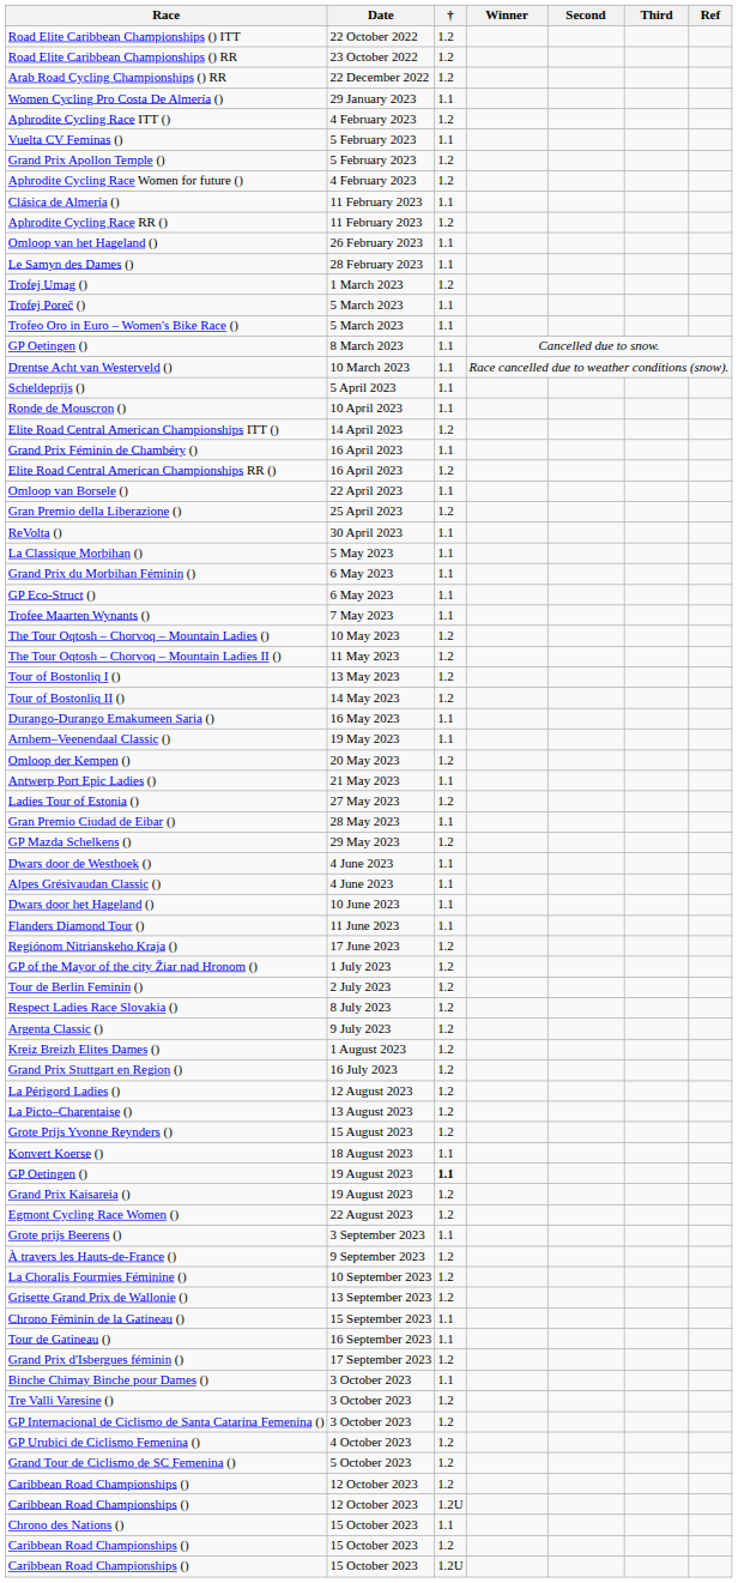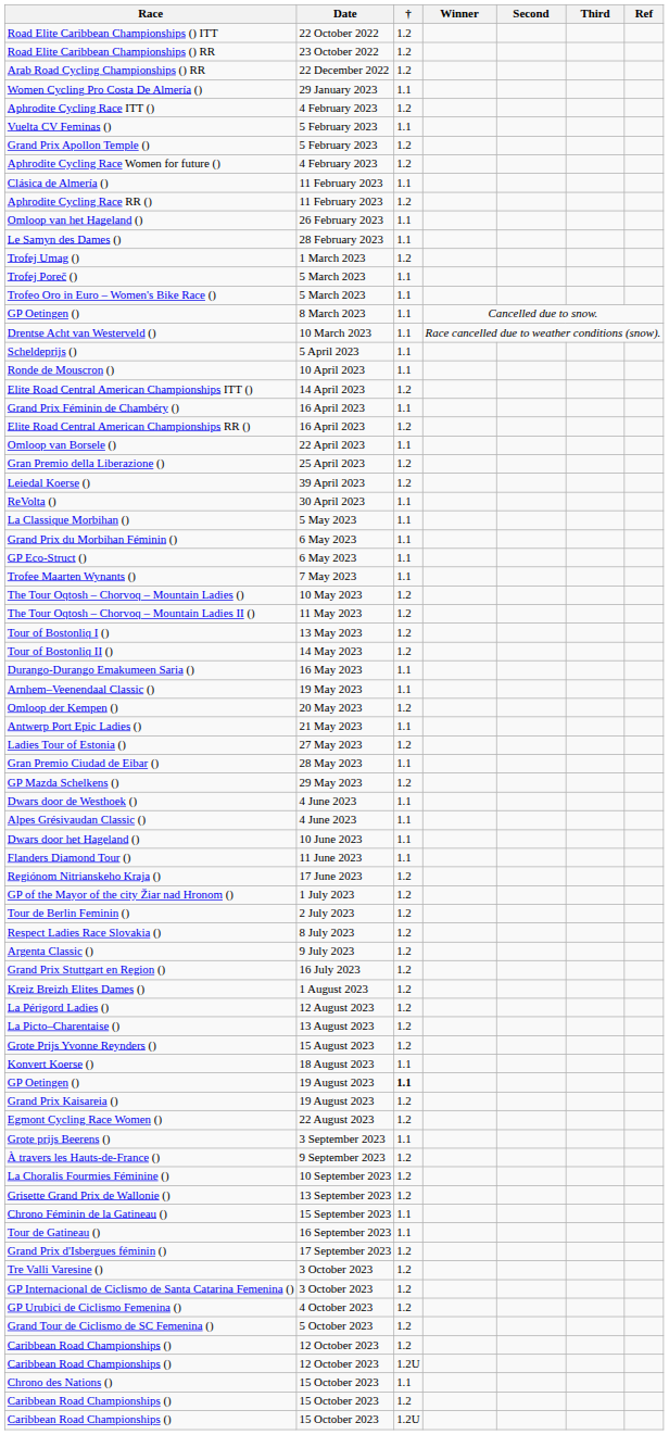 <table class="wikitable sortable">
 <tr>
 <th>Race</th>
 <th>Date</th>
 <th> †</th>
 <th>Winner</th>
 <th>Second</th>
 <th>Third</th>
 <th>Ref</th>
 </tr>
 <tr>
 <td> <a href='#'>Road Elite Caribbean Championships</a> () ITT</td>
 <td>22 October 2022</td>
 <td>1.2</td>
 <td></td>
 <td></td>
 <td></td>
 <td align=center></td>
 </tr>
 <tr>
 <td> <a href='#'>Road Elite Caribbean Championships</a> () RR</td>
 <td>23 October 2022</td>
 <td>1.2</td>
 <td></td>
 <td></td>
 <td></td>
 <td align=center></td>
 </tr>
 <tr>
 <td> <a href='#'>Arab Road Cycling Championships</a> () RR</td>
 <td>22 December 2022</td>
 <td>1.2</td>
 <td></td>
 <td></td>
 <td></td>
 <td align=center></td>
 </tr>
 <tr>
 <td> <a href='#'>Women Cycling Pro Costa De Almería</a> ()</td>
 <td>29 January 2023</td>
 <td>1.1</td>
 <td></td>
 <td></td>
 <td></td>
 <td align=center></td>
 </tr>
 <tr>
 <td> <a href='#'>Aphrodite Cycling Race</a> ITT ()</td>
 <td>4 February 2023</td>
 <td>1.2</td>
 <td></td>
 <td></td>
 <td></td>
 <td align=center></td>
 </tr>
 <tr>
 <td> <a href='#'>Vuelta CV Feminas</a> ()</td>
 <td>5 February 2023</td>
 <td>1.1</td>
 <td></td>
 <td></td>
 <td></td>
 <td align=center></td>
 </tr>
 <tr>
 <td> <a href='#'>Grand Prix Apollon Temple</a> ()</td>
 <td>5 February 2023</td>
 <td>1.2</td>
 <td></td>
 <td></td>
 <td></td>
 <td align=center></td>
 </tr>
 <tr>
 <td> <a href='#'>Aphrodite Cycling Race</a> Women for future ()</td>
 <td>4 February 2023</td>
 <td>1.2</td>
 <td></td>
 <td></td>
 <td></td>
 <td align=center></td>
 </tr>
 <tr>
 <td> <a href='#'>Clásica de Almería</a> ()</td>
 <td>11 February 2023</td>
 <td>1.1</td>
 <td></td>
 <td></td>
 <td></td>
 <td align=center></td>
 </tr>
 <tr>
 <td> <a href='#'>Aphrodite Cycling Race</a> RR ()</td>
 <td>11 February 2023</td>
 <td>1.2</td>
 <td></td>
 <td></td>
 <td></td>
 <td align=center></td>
 </tr>
 <tr>
 <td> <a href='#'>Omloop van het Hageland</a> ()</td>
 <td>26 February 2023</td>
 <td>1.1</td>
 <td></td>
 <td></td>
 <td></td>
 <td align=center></td>
 </tr>
 <tr>
 <td> <a href='#'>Le Samyn des Dames</a> ()</td>
 <td>28 February 2023</td>
 <td>1.1</td>
 <td></td>
 <td></td>
 <td></td>
 <td align=center></td>
 </tr>
 <tr>
 <td> <a href='#'>Trofej Umag</a> ()</td>
 <td>1 March 2023</td>
 <td>1.2</td>
 <td></td>
 <td></td>
 <td></td>
 <td align=center></td>
 </tr>
 <tr>
 <td> <a href='#'>Trofej Poreč</a> ()</td>
 <td>5 March 2023</td>
 <td>1.1</td>
 <td></td>
 <td></td>
 <td></td>
 <td align=center></td>
 </tr>
 <tr>
 <td> <a href='#'>Trofeo Oro in Euro – Women's Bike Race</a> ()</td>
 <td>5 March 2023</td>
 <td>1.1</td>
 <td></td>
 <td></td>
 <td></td>
 <td align=center></td>
 </tr>
 <tr>
 <td> <a href='#'>GP Oetingen</a> ()</td>
 <td>8 March 2023</td>
 <td>1.1</td>
 <td colspan="4" align="center"><em>Cancelled due to snow.</em></td>
 </tr>
 <tr>
 <td> <a href='#'>Drentse Acht van Westerveld</a> ()</td>
 <td>10 March 2023</td>
 <td>1.1</td>
 <td colspan="4" align="center"><em>Race cancelled due to weather conditions (snow).</em></td>
 </tr>
 <tr>
 <td> <a href='#'>Scheldeprijs</a> ()</td>
 <td>5 April 2023</td>
 <td>1.1</td>
 <td></td>
 <td></td>
 <td></td>
 <td align=center></td>
 </tr>
 <tr>
 <td> <a href='#'>Ronde de Mouscron</a> ()</td>
 <td>10 April 2023</td>
 <td>1.1</td>
 <td></td>
 <td></td>
 <td></td>
 <td align=center></td>
 </tr>
 <tr>
 <td> <a href='#'>Elite Road Central American Championships</a> ITT ()</td>
 <td>14 April 2023</td>
 <td>1.2</td>
 <td></td>
 <td></td>
 <td></td>
 <td align=center></td>
 </tr>
 <tr>
 <td> <a href='#'>Grand Prix Féminin de Chambéry</a> ()</td>
 <td>16 April 2023</td>
 <td>1.1</td>
 <td></td>
 <td></td>
 <td></td>
 <td align=center></td>
 </tr>
 <tr>
 <td> <a href='#'>Elite Road Central American Championships</a> RR ()</td>
 <td>16 April 2023</td>
 <td>1.2</td>
 <td></td>
 <td></td>
 <td></td>
 <td align=center></td>
 </tr>
 <tr>
 <td> <a href='#'>Omloop van Borsele</a> ()</td>
 <td>22 April 2023</td>
 <td>1.1</td>
 <td></td>
 <td></td>
 <td></td>
 <td align=center></td>
 </tr>
 <tr>
 <td> <a href='#'>Gran Premio della Liberazione</a> ()</td>
 <td>25 April 2023</td>
+<td>1.2</td>
+<td></td>
+<td></td>
+<td></td>
+<td align=center></td>
+</tr>
+<tr>
+<td> <a href='#'>Leiedal Koerse</a> ()</td>
+<td>39 April 2023</td>
 <td>1.2</td>
 <td></td>
 <td></td>
 <td></td>
 <td align=center></td>
 </tr>
 <tr>
 <td> <a href='#'>ReVolta</a> ()</td>
 <td>30 April 2023</td>
 <td>1.1</td>
 <td></td>
 <td></td>
 <td></td>
 <td align=center></td>
 </tr>
 <tr>
 <td> <a href='#'>La Classique Morbihan</a> ()</td>
 <td>5 May 2023</td>
 <td>1.1</td>
 <td></td>
 <td></td>
 <td></td>
 <td align=center></td>
 </tr>
 <tr>
 <td> <a href='#'>Grand Prix du Morbihan Féminin</a> ()</td>
 <td>6 May 2023</td>
 <td>1.1</td>
 <td></td>
 <td></td>
 <td></td>
 <td align=center></td>
 </tr>
 <tr>
 <td> <a href='#'>GP Eco-Struct</a> ()</td>
 <td>6 May 2023</td>
 <td>1.1</td>
 <td></td>
 <td></td>
 <td></td>
 <td align=center></td>
 </tr>
 <tr>
 <td> <a href='#'>Trofee Maarten Wynants</a> ()</td>
 <td>7 May 2023</td>
 <td>1.1</td>
 <td></td>
 <td></td>
 <td></td>
 <td align=center></td>
 </tr>
 <tr>
 <td> <a href='#'>The Tour Oqtosh – Chorvoq – Mountain Ladies</a> ()</td>
 <td>10 May 2023</td>
 <td>1.2</td>
 <td></td>
 <td></td>
 <td></td>
 <td align=center></td>
 </tr>
 <tr>
 <td> <a href='#'>The Tour Oqtosh – Chorvoq – Mountain Ladies II</a> ()</td>
 <td>11 May 2023</td>
 <td>1.2</td>
 <td></td>
 <td></td>
 <td></td>
 <td align=center></td>
 </tr>
 <tr>
 <td> <a href='#'>Tour of Bostonliq I</a> ()</td>
 <td>13 May 2023</td>
 <td>1.2</td>
 <td></td>
 <td></td>
 <td></td>
 <td align=center></td>
 </tr>
 <tr>
 <td> <a href='#'>Tour of Bostonliq II</a> ()</td>
 <td>14 May 2023</td>
 <td>1.2</td>
 <td></td>
 <td></td>
 <td></td>
 <td align=center></td>
 </tr>
 <tr>
 <td> <a href='#'>Durango-Durango Emakumeen Saria</a> ()</td>
 <td>16 May 2023</td>
 <td>1.1</td>
 <td></td>
 <td></td>
 <td></td>
 <td align=center></td>
 </tr>
 <tr>
 <td> <a href='#'>Arnhem–Veenendaal Classic</a> ()</td>
 <td>19 May 2023</td>
 <td>1.1</td>
 <td></td>
 <td></td>
 <td></td>
 <td align=center></td>
 </tr>
 <tr>
 <td> <a href='#'>Omloop der Kempen</a> ()</td>
 <td>20 May 2023</td>
 <td>1.2</td>
 <td></td>
 <td></td>
 <td></td>
 <td align=center></td>
 </tr>
 <tr>
 <td> <a href='#'>Antwerp Port Epic Ladies</a> ()</td>
 <td>21 May 2023</td>
 <td>1.1</td>
 <td></td>
 <td></td>
 <td></td>
 <td align=center></td>
 </tr>
 <tr>
 <td> <a href='#'>Ladies Tour of Estonia</a> ()</td>
 <td>27 May 2023</td>
 <td>1.2</td>
 <td></td>
 <td></td>
 <td></td>
 <td align=center></td>
 </tr>
 <tr>
 <td> <a href='#'>Gran Premio Ciudad de Eibar</a> ()</td>
 <td>28 May 2023</td>
 <td>1.1</td>
 <td></td>
 <td></td>
 <td></td>
 <td align=center></td>
 </tr>
 <tr>
 <td> <a href='#'>GP Mazda Schelkens</a> ()</td>
 <td>29 May 2023</td>
 <td>1.2</td>
 <td></td>
 <td></td>
 <td></td>
 <td align=center></td>
 </tr>
 <tr>
 <td> <a href='#'>Dwars door de Westhoek</a> ()</td>
 <td>4 June 2023</td>
 <td>1.1</td>
 <td></td>
 <td></td>
 <td></td>
 <td align=center></td>
 </tr>
 <tr>
 <td> <a href='#'>Alpes Grésivaudan Classic</a> ()</td>
 <td>4 June 2023</td>
 <td>1.1</td>
 <td></td>
 <td></td>
 <td></td>
 <td align=center></td>
 </tr>
 <tr>
 <td> <a href='#'>Dwars door het Hageland</a> ()</td>
 <td>10 June 2023</td>
 <td>1.1</td>
 <td></td>
 <td></td>
 <td></td>
 <td align=center></td>
 </tr>
 <tr>
 <td> <a href='#'>Flanders Diamond Tour</a> ()</td>
 <td>11 June 2023</td>
 <td>1.1</td>
 <td></td>
 <td></td>
 <td></td>
 <td align=center></td>
 </tr>
 <tr>
 <td> <a href='#'>Regiónom Nitrianskeho Kraja</a> ()</td>
 <td>17 June 2023</td>
 <td>1.2</td>
 <td></td>
 <td></td>
 <td></td>
 <td align=center></td>
 </tr>
 <tr>
 <td> <a href='#'>GP of the Mayor of the city Žiar nad Hronom</a> ()</td>
 <td>1 July 2023</td>
 <td>1.2</td>
 <td></td>
 <td></td>
 <td></td>
 <td align=center></td>
 </tr>
 <tr>
 <td> <a href='#'>Tour de Berlin Feminin</a> ()</td>
 <td>2 July 2023</td>
 <td>1.2</td>
 <td></td>
 <td></td>
 <td></td>
 <td align=center></td>
 </tr>
 <tr>
 <td> <a href='#'>Respect Ladies Race Slovakia</a> ()</td>
 <td>8 July 2023</td>
 <td>1.2</td>
 <td></td>
 <td></td>
 <td></td>
 <td align=center></td>
 </tr>
 <tr>
 <td> <a href='#'>Argenta Classic</a> ()</td>
 <td>9 July 2023</td>
 <td>1.2</td>
 <td></td>
 <td></td>
 <td></td>
 <td align=center></td>
 </tr>
 <tr>
-<td> <a href='#'>Kreiz Breizh Elites Dames</a> ()</td>
-<td>1 August 2023</td>
+<td> <a href='#'>Grand Prix Stuttgart en Region</a> ()</td>
+<td>16 July 2023</td>
 <td>1.2</td>
 <td></td>
 <td></td>
 <td></td>
 <td align=center></td>
 </tr>
 <tr>
-<td> <a href='#'>Grand Prix Stuttgart en Region</a> ()</td>
-<td>16 July 2023</td>
+<td> <a href='#'>Kreiz Breizh Elites Dames</a> ()</td>
+<td>1 August 2023</td>
 <td>1.2</td>
 <td></td>
 <td></td>
 <td></td>
 <td align=center></td>
 </tr>
 <tr>
 <td> <a href='#'>La Périgord Ladies</a> ()</td>
 <td>12 August 2023</td>
 <td>1.2</td>
 <td></td>
 <td></td>
 <td></td>
 <td align=center></td>
 </tr>
 <tr>
 <td> <a href='#'>La Picto–Charentaise</a> ()</td>
 <td>13 August 2023</td>
 <td>1.2</td>
 <td></td>
 <td></td>
 <td></td>
 <td align=center></td>
 </tr>
 <tr>
 <td> <a href='#'>Grote Prijs Yvonne Reynders</a> ()</td>
 <td>15 August 2023</td>
 <td>1.2</td>
 <td></td>
 <td></td>
 <td></td>
 <td align=center></td>
 </tr>
 <tr>
 <td> <a href='#'>Konvert Koerse</a> ()</td>
 <td>18 August 2023</td>
 <td>1.1</td>
 <td></td>
 <td></td>
 <td></td>
 <td align=center></td>
 </tr>
 <tr>
 <td> <a href='#'>GP Oetingen</a> ()</td>
 <td>19 August 2023</td>
 <td><strong>1.1</strong></td>
 <td></td>
 <td></td>
 <td></td>
 <td align=center></td>
 </tr>
 <tr>
 <td> <a href='#'>Grand Prix Kaisareia</a> ()</td>
 <td>19 August 2023</td>
 <td>1.2</td>
 <td></td>
 <td></td>
 <td></td>
 <td align=center></td>
 </tr>
 <tr>
 <td> <a href='#'>Egmont Cycling Race Women</a> ()</td>
 <td>22 August 2023</td>
 <td>1.2</td>
 <td></td>
 <td></td>
 <td></td>
 <td align=center></td>
 </tr>
 <tr>
 <td> <a href='#'>Grote prijs Beerens</a> ()</td>
 <td>3 September 2023</td>
 <td>1.1</td>
 <td></td>
 <td></td>
 <td></td>
 <td align=center></td>
 </tr>
 <tr>
 <td> <a href='#'>À travers les Hauts-de-France</a> ()</td>
 <td>9 September 2023</td>
 <td>1.2</td>
 <td></td>
 <td></td>
 <td></td>
 <td align=center></td>
 </tr>
 <tr>
 <td> <a href='#'>La Choralis Fourmies Féminine</a> ()</td>
 <td>10 September 2023</td>
 <td>1.2</td>
 <td></td>
 <td></td>
 <td></td>
 <td align=center></td>
 </tr>
 <tr>
 <td> <a href='#'>Grisette Grand Prix de Wallonie</a> ()</td>
 <td>13 September 2023</td>
 <td>1.2</td>
 <td></td>
 <td></td>
 <td></td>
 <td align=center></td>
 </tr>
 <tr>
 <td> <a href='#'>Chrono Féminin de la Gatineau</a> ()</td>
 <td>15 September 2023</td>
 <td>1.1</td>
 <td></td>
 <td></td>
 <td></td>
 <td align=center></td>
 </tr>
 <tr>
 <td> <a href='#'>Tour de Gatineau</a> ()</td>
 <td>16 September 2023</td>
 <td>1.1</td>
 <td></td>
 <td></td>
 <td></td>
 <td align=center></td>
 </tr>
 <tr>
 <td> <a href='#'>Grand Prix d'Isbergues féminin</a> ()</td>
 <td>17 September 2023</td>
 <td>1.2</td>
 <td></td>
 <td></td>
 <td></td>
 <td align=center></td>
 </tr>
 <tr>
-<td> <a href='#'>Binche Chimay Binche pour Dames</a> ()</td>
-<td>3 October 2023</td>
-<td>1.1</td>
-<td></td>
-<td></td>
-<td></td>
-<td align=center></td>
-</tr>
-<tr>
 <td> <a href='#'>Tre Valli Varesine</a> ()</td>
 <td>3 October 2023</td>
 <td>1.2</td>
 <td></td>
 <td></td>
 <td></td>
 <td align=center></td>
 </tr>
 <tr>
 <td> <a href='#'>GP Internacional de Ciclismo de Santa Catarina Femenina</a> ()</td>
 <td>3 October 2023</td>
 <td>1.2</td>
 <td></td>
 <td></td>
 <td></td>
 <td align=center></td>
 </tr>
 <tr>
 <td> <a href='#'>GP Urubici de Ciclismo Femenina</a> ()</td>
 <td>4 October 2023</td>
 <td>1.2</td>
 <td></td>
 <td></td>
 <td></td>
 <td align=center></td>
 </tr>
 <tr>
 <td> <a href='#'>Grand Tour de Ciclismo de SC Femenina</a> ()</td>
 <td>5 October 2023</td>
 <td>1.2</td>
 <td></td>
 <td></td>
 <td></td>
 <td align=center></td>
 </tr>
 <tr>
 <td> <a href='#'>Caribbean Road Championships</a> ()</td>
 <td>12 October 2023</td>
 <td>1.2</td>
 <td></td>
 <td></td>
 <td></td>
 <td align=center></td>
 </tr>
 <tr>
 <td> <a href='#'>Caribbean Road Championships</a> ()</td>
 <td>12 October 2023</td>
 <td>1.2U</td>
 <td></td>
 <td></td>
 <td></td>
 <td align=center></td>
 </tr>
 <tr>
 <td> <a href='#'>Chrono des Nations</a> ()</td>
 <td>15 October 2023</td>
 <td>1.1</td>
 <td></td>
 <td></td>
 <td></td>
 <td align=center></td>
 </tr>
 <tr>
 <td> <a href='#'>Caribbean Road Championships</a> ()</td>
 <td>15 October 2023</td>
 <td>1.2</td>
 <td></td>
 <td></td>
 <td></td>
 <td align=center></td>
 </tr>
 <tr>
 <td> <a href='#'>Caribbean Road Championships</a> ()</td>
 <td>15 October 2023</td>
 <td>1.2U</td>
 <td></td>
 <td></td>
 <td></td>
 <td align=center></td>
 </tr>
 </table>
